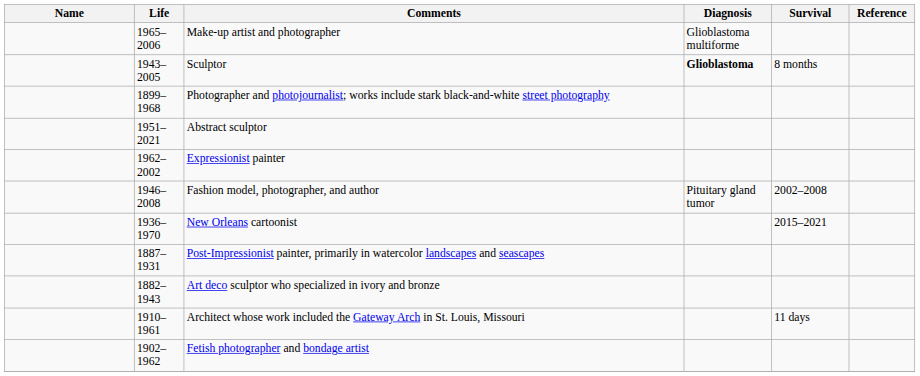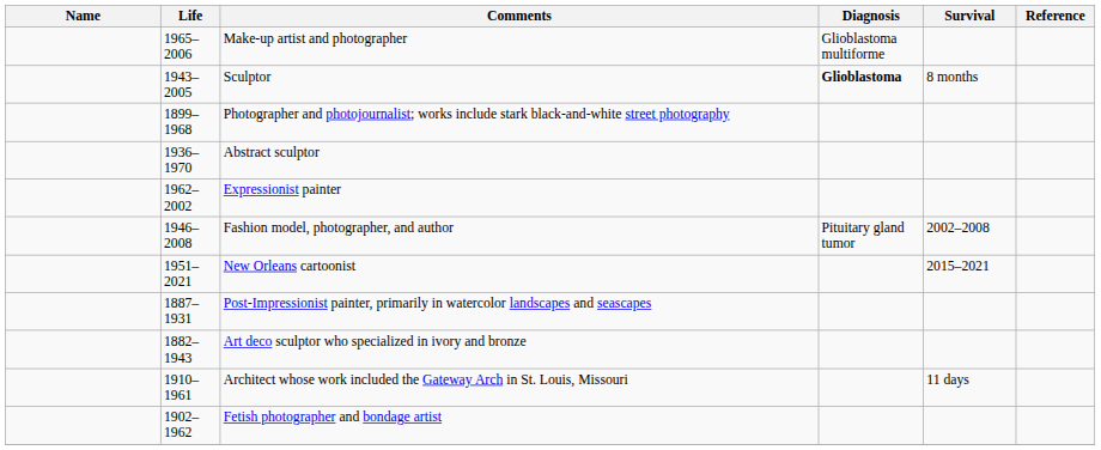 <table class="sortable wikitable">
 <tr>
 <th style="width:210px;">Name</th>
 <th style="width:67px;">Life</th>
 <th style="width:851px;">Comments</th>
 <th style="width:119px;">Diagnosis</th>
 <th style="width:111px;">Survival</th>
 <th style="width:87px;">Reference</th>
 </tr>
 <tr valign="top">
 <td></td>
 <td>1965–2006</td>
 <td>Make-up artist and photographer</td>
 <td>Glioblastoma multiforme</td>
 <td></td>
 <td></td>
 </tr>
 <tr valign="top">
 <td></td>
 <td>1943–2005</td>
 <td>Sculptor</td>
 <td><strong>Glioblastoma</strong></td>
 <td>8 months</td>
 <td></td>
 </tr>
 <tr valign="top">
 <td></td>
 <td>1899–1968</td>
 <td>Photographer and <a href='#'>photojournalist</a>; works include stark black-and-white <a href='#'>street photography</a></td>
 <td></td>
 <td></td>
 <td></td>
 </tr>
 <tr valign="top">
 <td></td>
-<td>1951–2021</td>
+<td>1936–1970</td>
 <td>Abstract sculptor</td>
 <td></td>
 <td></td>
 <td></td>
 </tr>
 <tr valign="top">
 <td></td>
 <td>1962–2002</td>
 <td><a href='#'>Expressionist</a> painter</td>
 <td></td>
 <td></td>
 <td></td>
 </tr>
 <tr valign="top">
 <td></td>
 <td>1946–2008</td>
 <td>Fashion model, photographer, and author</td>
 <td>Pituitary gland tumor</td>
 <td>2002–2008</td>
 <td></td>
 </tr>
 <tr valign="top">
 <td></td>
-<td>1936–1970</td>
+<td>1951–2021</td>
 <td><a href='#'>New Orleans</a> cartoonist</td>
 <td></td>
 <td>2015–2021</td>
 <td></td>
 </tr>
 <tr valign="top">
 <td></td>
 <td>1887–1931</td>
 <td><a href='#'>Post-Impressionist</a> painter, primarily in watercolor <a href='#'>landscapes</a> and <a href='#'>seascapes</a></td>
 <td></td>
 <td></td>
 <td></td>
 </tr>
 <tr valign="top">
 <td></td>
 <td>1882–1943</td>
 <td><a href='#'>Art deco</a> sculptor who specialized in ivory and bronze</td>
 <td></td>
 <td></td>
 <td></td>
 </tr>
 <tr valign="top">
 <td></td>
 <td>1910–1961</td>
 <td>Architect whose work included the <a href='#'>Gateway Arch</a> in St. Louis, Missouri</td>
 <td></td>
 <td>11 days</td>
 <td></td>
 </tr>
 <tr valign="top">
 <td></td>
 <td>1902–1962</td>
 <td><a href='#'>Fetish photographer</a> and <a href='#'>bondage artist</a></td>
 <td></td>
 <td></td>
 <td></td>
 </tr>
 <tr>
 </tr>
 </table>
